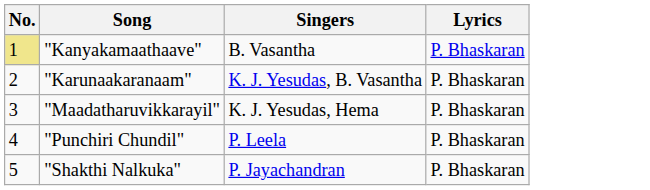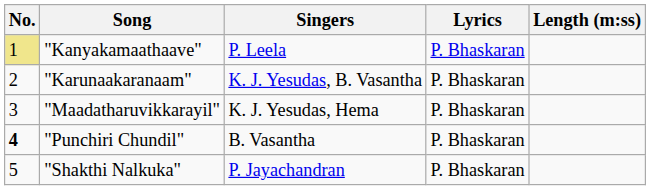 <table class="wikitable" style="font-size:95%;">
 <tr>
 <th>No.</th>
 <th>Song</th>
 <th>Singers</th>
 <th>Lyrics</th>
+<th>Length (m:ss)</th>
 </tr>
 <tr>
 <td style="background: khaki;">1</td>
 <td>"Kanyakamaathaave"</td>
-<td>B. Vasantha</td>
+<td><a href='#'>P. Leela</a></td>
 <td><a href='#'>P. Bhaskaran</a></td>
+<td></td>
 </tr>
 <tr>
 <td>2</td>
 <td>"Karunaakaranaam"</td>
 <td><a href='#'>K. J. Yesudas</a>, B. Vasantha</td>
 <td>P. Bhaskaran</td>
+<td></td>
 </tr>
 <tr>
 <td>3</td>
 <td>"Maadatharuvikkarayil"</td>
 <td>K. J. Yesudas, Hema</td>
 <td>P. Bhaskaran</td>
+<td></td>
 </tr>
 <tr>
-<td>4</td>
+<td><strong>4</strong></td>
 <td>"Punchiri Chundil"</td>
-<td><a href='#'>P. Leela</a></td>
+<td>B. Vasantha</td>
 <td>P. Bhaskaran</td>
+<td></td>
 </tr>
 <tr>
 <td>5</td>
 <td>"Shakthi Nalkuka"</td>
 <td><a href='#'>P. Jayachandran</a></td>
 <td>P. Bhaskaran</td>
+<td></td>
 </tr>
 </table>
